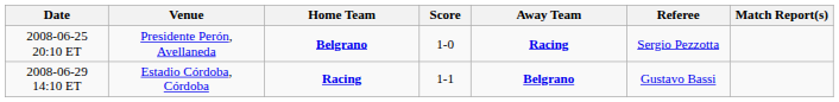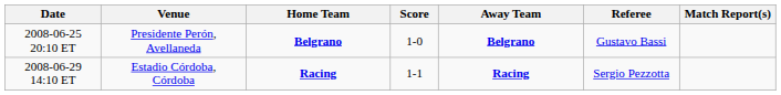 <table class="wikitable" style="text-align:center" width="80%">
 <tr>
 <th width="10%">Date <br> </th>
 <th width="15%">Venue</th>
 <th width="15%">Home Team</th>
 <th width="5%">Score</th>
 <th width="15%">Away Team</th>
 <th width="10%">Referee</th>
 <th width="10%">Match Report(s)</th>
 </tr>
 <tr>
 <td>2008-06-25 <br> 20:10 ET</td>
 <td><a href='#'>Presidente Perón</a>, <br> <a href='#'>Avellaneda</a></td>
 <td><strong><a href='#'>Belgrano</a></strong> <br> <a href='#'></a> </td>
 <td>1-0</td>
-<td><strong><a href='#'>Racing</a></strong> <br> <a href='#'></a> </td>
-<td><a href='#'>Sergio Pezzotta</a></td>
+<td><strong><a href='#'>Belgrano</a></strong></td>
+<td><a href='#'>Gustavo Bassi</a></td>
 <td>  </td>
 </tr>
 <tr>
 <td>2008-06-29 <br> 14:10 ET</td>
 <td><a href='#'>Estadio Córdoba</a>, <br> <a href='#'>Córdoba</a></td>
 <td><strong><a href='#'>Racing</a></strong> <br> <a href='#'></a> </td>
 <td>1-1</td>
-<td><strong><a href='#'>Belgrano</a></strong></td>
-<td><a href='#'>Gustavo Bassi</a></td>
+<td><strong><a href='#'>Racing</a></strong> <br> <a href='#'></a> </td>
+<td><a href='#'>Sergio Pezzotta</a></td>
 <td>  </td>
 </tr>
 </table>
